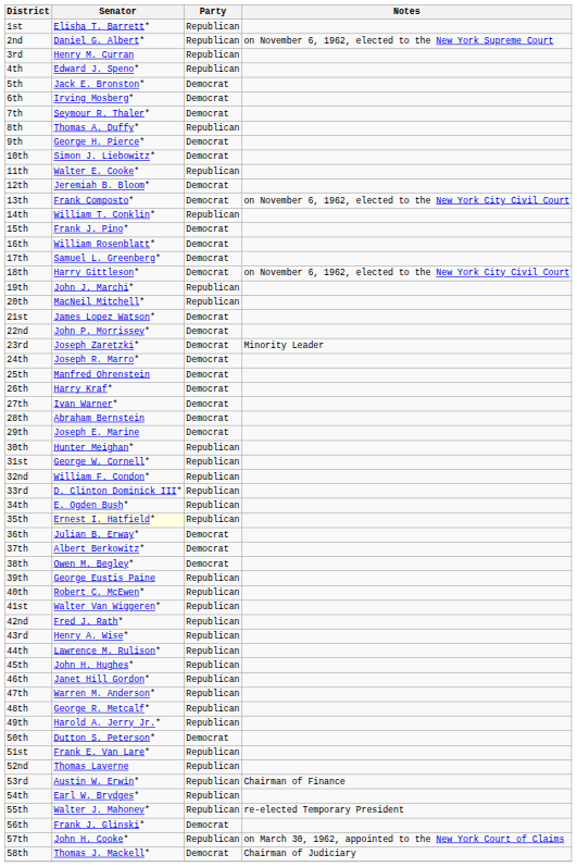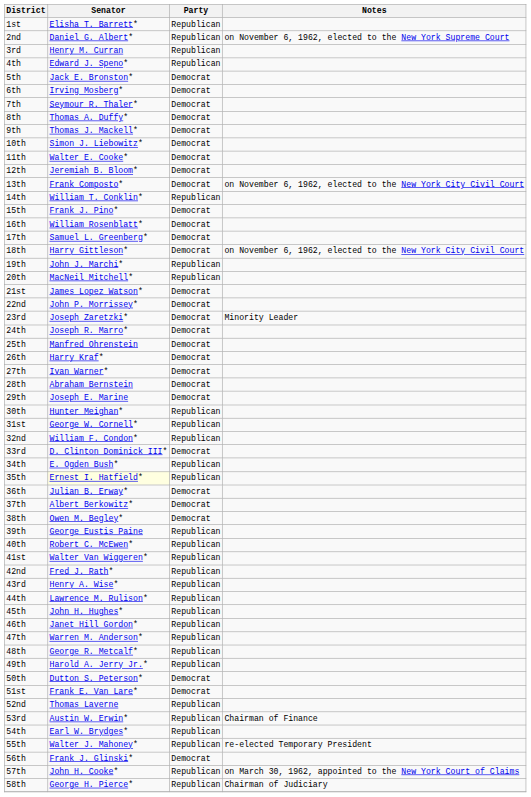 <table class=wikitable>
 <tr>
 <th>District</th>
 <th>Senator</th>
 <th>Party</th>
 <th>Notes</th>
 </tr>
 <tr>
 <td>1st</td>
 <td><a href='#'>Elisha T. Barrett</a>*</td>
 <td>Republican</td>
 <td></td>
 </tr>
 <tr>
 <td>2nd</td>
 <td><a href='#'>Daniel G. Albert</a>*</td>
 <td>Republican</td>
 <td>on November 6, 1962, elected to the <a href='#'>New York Supreme Court</a></td>
 </tr>
 <tr>
 <td>3rd</td>
 <td><a href='#'>Henry M. Curran</a></td>
 <td>Republican</td>
 <td></td>
 </tr>
 <tr>
 <td>4th</td>
 <td><a href='#'>Edward J. Speno</a>*</td>
 <td>Republican</td>
 <td></td>
 </tr>
 <tr>
 <td>5th</td>
 <td><a href='#'>Jack E. Bronston</a>*</td>
 <td>Democrat</td>
 <td></td>
 </tr>
 <tr>
 <td>6th</td>
 <td><a href='#'>Irving Mosberg</a>*</td>
 <td>Democrat</td>
 <td></td>
 </tr>
 <tr>
 <td>7th</td>
 <td><a href='#'>Seymour R. Thaler</a>*</td>
 <td>Democrat</td>
 <td></td>
 </tr>
 <tr>
 <td>8th</td>
 <td><a href='#'>Thomas A. Duffy</a>*</td>
-<td>Republican</td>
+<td>Democrat</td>
 <td></td>
 </tr>
 <tr>
 <td>9th</td>
-<td><a href='#'>George H. Pierce</a>*</td>
+<td><a href='#'>Thomas J. Mackell</a>*</td>
 <td>Democrat</td>
 <td></td>
 </tr>
 <tr>
 <td>10th</td>
 <td><a href='#'>Simon J. Liebowitz</a>*</td>
 <td>Democrat</td>
 <td></td>
 </tr>
 <tr>
 <td>11th</td>
 <td><a href='#'>Walter E. Cooke</a>*</td>
-<td>Republican</td>
+<td>Democrat</td>
 <td></td>
 </tr>
 <tr>
 <td>12th</td>
 <td><a href='#'>Jeremiah B. Bloom</a>*</td>
 <td>Democrat</td>
 <td></td>
 </tr>
 <tr>
 <td>13th</td>
 <td><a href='#'>Frank Composto</a>*</td>
 <td>Democrat</td>
 <td>on November 6, 1962, elected to the <a href='#'>New York City Civil Court</a></td>
 </tr>
 <tr>
 <td>14th</td>
 <td><a href='#'>William T. Conklin</a>*</td>
 <td>Republican</td>
 <td></td>
 </tr>
 <tr>
 <td>15th</td>
 <td><a href='#'>Frank J. Pino</a>*</td>
 <td>Democrat</td>
 <td></td>
 </tr>
 <tr>
 <td>16th</td>
 <td><a href='#'>William Rosenblatt</a>*</td>
 <td>Democrat</td>
 <td></td>
 </tr>
 <tr>
 <td>17th</td>
 <td><a href='#'>Samuel L. Greenberg</a>*</td>
 <td>Democrat</td>
 <td></td>
 </tr>
 <tr>
 <td>18th</td>
 <td><a href='#'>Harry Gittleson</a>*</td>
 <td>Democrat</td>
 <td>on November 6, 1962, elected to the <a href='#'>New York City Civil Court</a></td>
 </tr>
 <tr>
 <td>19th</td>
 <td><a href='#'>John J. Marchi</a>*</td>
 <td>Republican</td>
 <td></td>
 </tr>
 <tr>
 <td>20th</td>
 <td><a href='#'>MacNeil Mitchell</a>*</td>
 <td>Republican</td>
 <td></td>
 </tr>
 <tr>
 <td>21st</td>
 <td><a href='#'>James Lopez Watson</a>*</td>
 <td>Democrat</td>
 <td></td>
 </tr>
 <tr>
 <td>22nd</td>
 <td><a href='#'>John P. Morrissey</a>*</td>
 <td>Democrat</td>
 <td></td>
 </tr>
 <tr>
 <td>23rd</td>
 <td><a href='#'>Joseph Zaretzki</a>*</td>
 <td>Democrat</td>
 <td>Minority Leader</td>
 </tr>
 <tr>
 <td>24th</td>
 <td><a href='#'>Joseph R. Marro</a>*</td>
 <td>Democrat</td>
 <td></td>
 </tr>
 <tr>
 <td>25th</td>
 <td><a href='#'>Manfred Ohrenstein</a></td>
 <td>Democrat</td>
 <td></td>
 </tr>
 <tr>
 <td>26th</td>
 <td><a href='#'>Harry Kraf</a>*</td>
 <td>Democrat</td>
 <td></td>
 </tr>
 <tr>
 <td>27th</td>
 <td><a href='#'>Ivan Warner</a>*</td>
 <td>Democrat</td>
 <td></td>
 </tr>
 <tr>
 <td>28th</td>
 <td><a href='#'>Abraham Bernstein</a></td>
 <td>Democrat</td>
 <td></td>
 </tr>
 <tr>
 <td>29th</td>
 <td><a href='#'>Joseph E. Marine</a></td>
 <td>Democrat</td>
 <td></td>
 </tr>
 <tr>
 <td>30th</td>
 <td><a href='#'>Hunter Meighan</a>*</td>
 <td>Republican</td>
 <td></td>
 </tr>
 <tr>
 <td>31st</td>
 <td><a href='#'>George W. Cornell</a>*</td>
 <td>Republican</td>
 <td></td>
 </tr>
 <tr>
 <td>32nd</td>
 <td><a href='#'>William F. Condon</a>*</td>
 <td>Republican</td>
 <td></td>
 </tr>
 <tr>
 <td>33rd</td>
 <td><a href='#'>D. Clinton Dominick III</a>*</td>
-<td>Republican</td>
+<td>Democrat</td>
 <td></td>
 </tr>
 <tr>
 <td>34th</td>
 <td><a href='#'>E. Ogden Bush</a>*</td>
 <td>Republican</td>
 <td></td>
 </tr>
 <tr>
 <td>35th</td>
 <td style="background: lightyellow;"><a href='#'>Ernest I. Hatfield</a>*</td>
 <td>Republican</td>
 <td></td>
 </tr>
 <tr>
 <td>36th</td>
 <td><a href='#'>Julian B. Erway</a>*</td>
 <td>Democrat</td>
 <td></td>
 </tr>
 <tr>
 <td>37th</td>
 <td><a href='#'>Albert Berkowitz</a>*</td>
 <td>Democrat</td>
 <td></td>
 </tr>
 <tr>
 <td>38th</td>
 <td><a href='#'>Owen M. Begley</a>*</td>
 <td>Democrat</td>
 <td></td>
 </tr>
 <tr>
 <td>39th</td>
 <td><a href='#'>George Eustis Paine</a></td>
 <td>Republican</td>
 <td></td>
 </tr>
 <tr>
 <td>40th</td>
 <td><a href='#'>Robert C. McEwen</a>*</td>
 <td>Republican</td>
 <td></td>
 </tr>
 <tr>
 <td>41st</td>
 <td><a href='#'>Walter Van Wiggeren</a>*</td>
 <td>Republican</td>
 <td></td>
 </tr>
 <tr>
 <td>42nd</td>
 <td><a href='#'>Fred J. Rath</a>*</td>
 <td>Republican</td>
 <td></td>
 </tr>
 <tr>
 <td>43rd</td>
 <td><a href='#'>Henry A. Wise</a>*</td>
 <td>Republican</td>
 <td></td>
 </tr>
 <tr>
 <td>44th</td>
 <td><a href='#'>Lawrence M. Rulison</a>*</td>
 <td>Republican</td>
 <td></td>
 </tr>
 <tr>
 <td>45th</td>
 <td><a href='#'>John H. Hughes</a>*</td>
 <td>Republican</td>
 <td></td>
 </tr>
 <tr>
 <td>46th</td>
 <td><a href='#'>Janet Hill Gordon</a>*</td>
 <td>Republican</td>
 <td></td>
 </tr>
 <tr>
 <td>47th</td>
 <td><a href='#'>Warren M. Anderson</a>*</td>
 <td>Republican</td>
 <td></td>
 </tr>
 <tr>
 <td>48th</td>
 <td><a href='#'>George R. Metcalf</a>*</td>
 <td>Republican</td>
 <td></td>
 </tr>
 <tr>
 <td>49th</td>
 <td><a href='#'>Harold A. Jerry Jr.</a>*</td>
 <td>Republican</td>
 <td></td>
 </tr>
 <tr>
 <td>50th</td>
 <td><a href='#'>Dutton S. Peterson</a>*</td>
 <td>Democrat</td>
 <td></td>
 </tr>
 <tr>
 <td>51st</td>
 <td><a href='#'>Frank E. Van Lare</a>*</td>
-<td>Republican</td>
+<td>Democrat</td>
 <td></td>
 </tr>
 <tr>
 <td>52nd</td>
 <td><a href='#'>Thomas Laverne</a></td>
 <td>Republican</td>
 <td></td>
 </tr>
 <tr>
 <td>53rd</td>
 <td><a href='#'>Austin W. Erwin</a>*</td>
 <td>Republican</td>
 <td>Chairman of Finance</td>
 </tr>
 <tr>
 <td>54th</td>
 <td><a href='#'>Earl W. Brydges</a>*</td>
 <td>Republican</td>
 <td></td>
 </tr>
 <tr>
 <td>55th</td>
 <td><a href='#'>Walter J. Mahoney</a>*</td>
 <td>Republican</td>
 <td>re-elected Temporary President</td>
 </tr>
 <tr>
 <td>56th</td>
 <td><a href='#'>Frank J. Glinski</a>*</td>
 <td>Democrat</td>
 <td></td>
 </tr>
 <tr>
 <td>57th</td>
 <td><a href='#'>John H. Cooke</a>*</td>
 <td>Republican</td>
 <td>on March 30, 1962, appointed to the <a href='#'>New York Court of Claims</a></td>
 </tr>
 <tr>
 <td>58th</td>
-<td><a href='#'>Thomas J. Mackell</a>*</td>
-<td>Democrat</td>
+<td><a href='#'>George H. Pierce</a>*</td>
+<td>Republican</td>
 <td>Chairman of Judiciary</td>
 </tr>
 <tr>
 </tr>
 </table>
